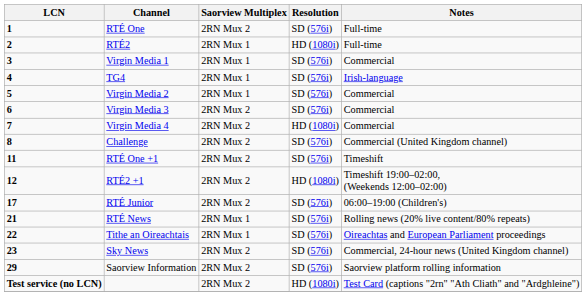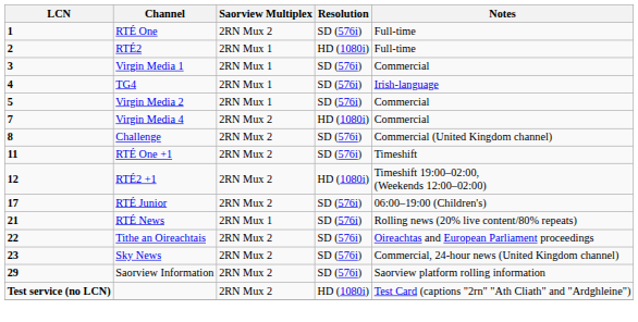 <table class="wikitable sortable">
 <tr>
 <th><strong> LCN</strong></th>
 <th>Channel</th>
 <th>Saorview Multiplex</th>
 <th>Resolution</th>
 <th>Notes</th>
 </tr>
 <tr>
 <td><strong>1</strong></td>
 <td><a href='#'>RTÉ One</a></td>
 <td>2RN Mux 2</td>
 <td>SD (<a href='#'>576i</a>)</td>
 <td>Full-time</td>
 </tr>
 <tr>
 <td><strong>2</strong></td>
 <td><a href='#'>RTÉ2</a></td>
 <td>2RN Mux 1</td>
 <td>HD (<a href='#'>1080i</a>)</td>
 <td>Full-time</td>
 </tr>
 <tr>
 <td><strong>3</strong></td>
 <td><a href='#'>Virgin Media 1</a></td>
 <td>2RN Mux 1</td>
 <td>SD (<a href='#'>576i</a>)</td>
 <td>Commercial</td>
 </tr>
 <tr>
 <td><strong>4</strong></td>
 <td><a href='#'>TG4</a></td>
 <td>2RN Mux 1</td>
 <td>SD (<a href='#'>576i</a>)</td>
 <td><a href='#'>Irish-language</a></td>
 </tr>
 <tr>
 <td><strong>5</strong></td>
 <td><a href='#'>Virgin Media 2</a></td>
 <td>2RN Mux 1</td>
-<td>SD (<a href='#'>576i</a>)</td>
-<td>Commercial</td>
-</tr>
-<tr>
-<td><strong>6</strong></td>
-<td><a href='#'>Virgin Media 3</a></td>
-<td>2RN Mux 2</td>
 <td>SD (<a href='#'>576i</a>)</td>
 <td>Commercial</td>
 </tr>
 <tr>
 <td><strong>7</strong></td>
 <td><a href='#'>Virgin Media 4</a></td>
 <td>2RN Mux 2</td>
 <td>HD (<a href='#'>1080i</a>)</td>
 <td>Commercial</td>
 </tr>
 <tr>
 <td><strong>8</strong></td>
 <td><a href='#'>Challenge</a></td>
 <td>2RN Mux 2</td>
 <td>SD (<a href='#'>576i</a>)</td>
 <td>Commercial (United Kingdom channel)</td>
 </tr>
 <tr>
 <td><strong>11</strong></td>
 <td><a href='#'>RTÉ One +1</a></td>
 <td>2RN Mux 2</td>
 <td>SD (<a href='#'>576i</a>)</td>
 <td>Timeshift</td>
 </tr>
 <tr>
 <td><strong>12</strong></td>
 <td><a href='#'>RTÉ2 +1</a></td>
 <td>2RN Mux 2</td>
 <td>HD (<a href='#'>1080i</a>)</td>
 <td>Timeshift 19:00–02:00, <br>(Weekends 12:00–02:00)</td>
 </tr>
 <tr>
 <td><strong>17</strong></td>
 <td><a href='#'>RTÉ Junior</a></td>
 <td>2RN Mux 2</td>
 <td>SD (<a href='#'>576i</a>)</td>
 <td>06:00–19:00 (Children's)</td>
 </tr>
 <tr>
 <td><strong>21</strong></td>
 <td><a href='#'>RTÉ News</a></td>
 <td>2RN Mux 1</td>
 <td>SD (<a href='#'>576i</a>)</td>
 <td>Rolling news (20% live content/80% repeats)</td>
 </tr>
 <tr>
 <td><strong>22</strong></td>
 <td><a href='#'>Tithe an Oireachtais</a></td>
-<td>2RN Mux 1</td>
+<td>2RN Mux 2</td>
 <td>SD (<a href='#'>576i</a>)</td>
 <td><a href='#'>Oireachtas</a> and <a href='#'>European Parliament</a> proceedings</td>
 </tr>
 <tr>
 <td><strong>23</strong></td>
 <td><a href='#'>Sky News</a></td>
 <td>2RN Mux 2</td>
 <td>SD (<a href='#'>576i</a>)</td>
 <td>Commercial, 24-hour news (United Kingdom channel)</td>
 </tr>
 <tr>
 <td><strong>29</strong></td>
 <td>Saorview Information</td>
 <td>2RN Mux 2</td>
 <td>SD (<a href='#'>576i</a>)</td>
 <td>Saorview platform rolling information</td>
 </tr>
 <tr>
 <td><strong>Test service (no LCN)</strong></td>
 <td></td>
 <td>2RN Mux 2</td>
 <td>HD (<a href='#'>1080i</a>)</td>
 <td><a href='#'>Test Card</a> (captions "2rn" "Ath Cliath" and "Ardghleine")</td>
 </tr>
 <tr>
 </tr>
 </table>
